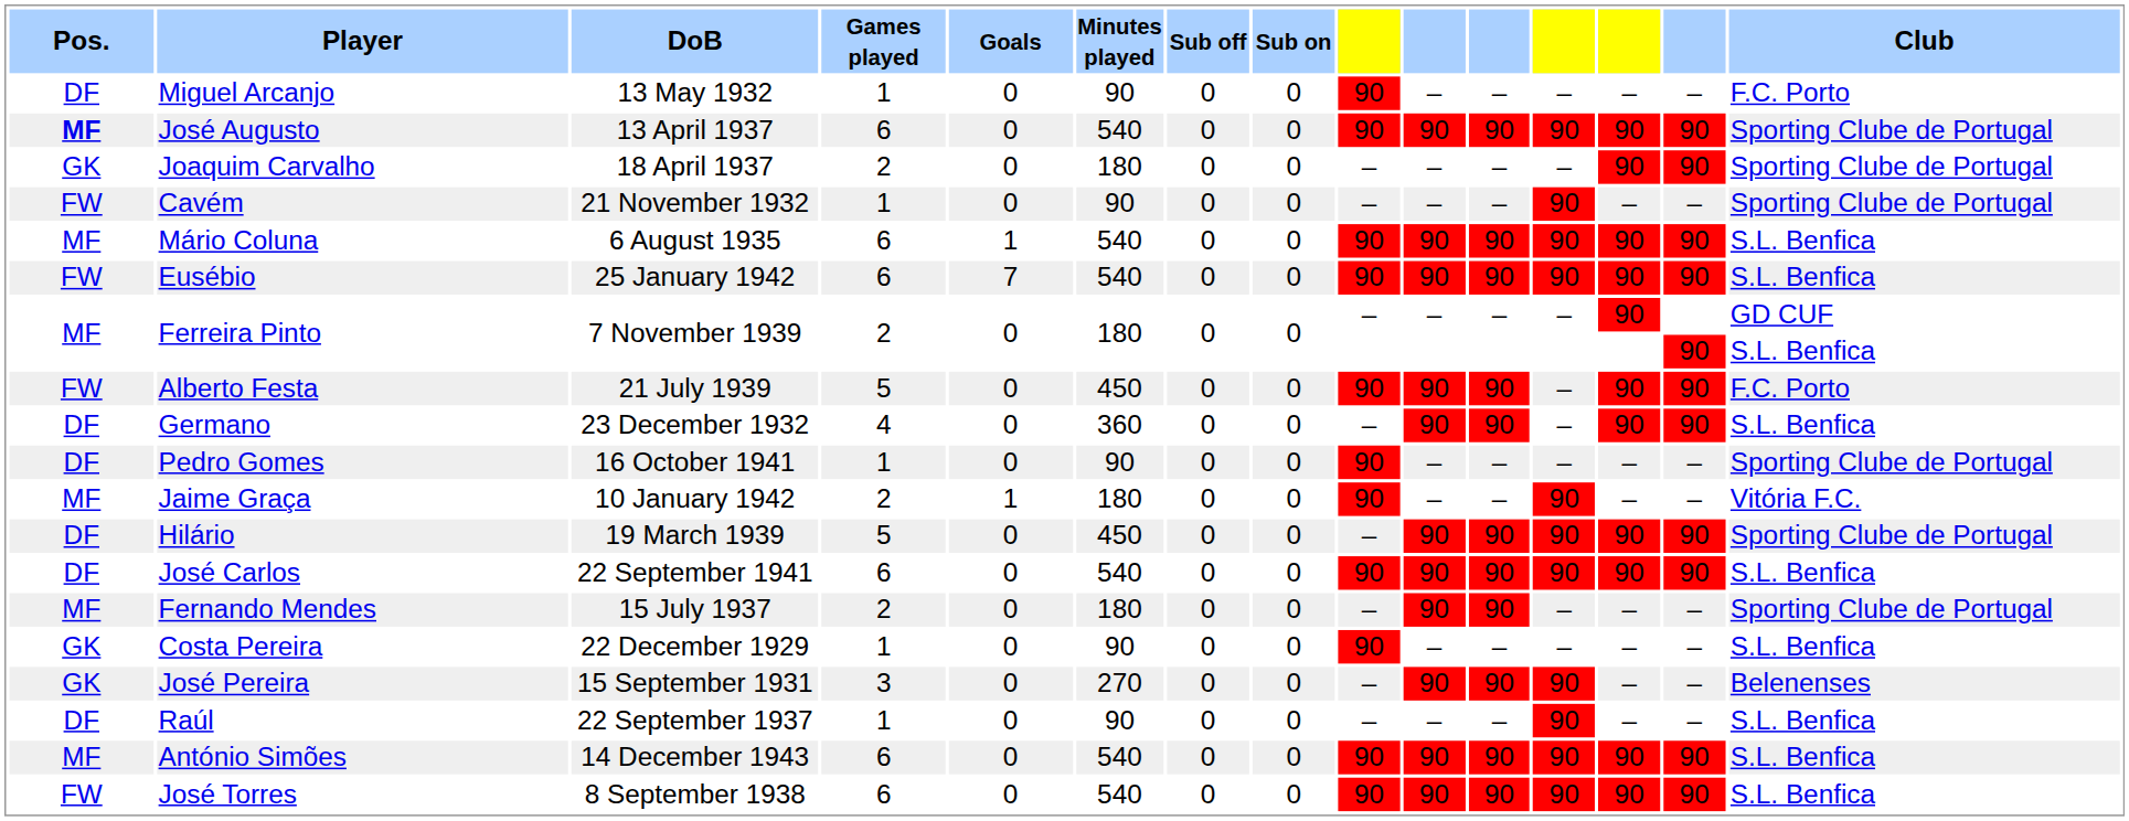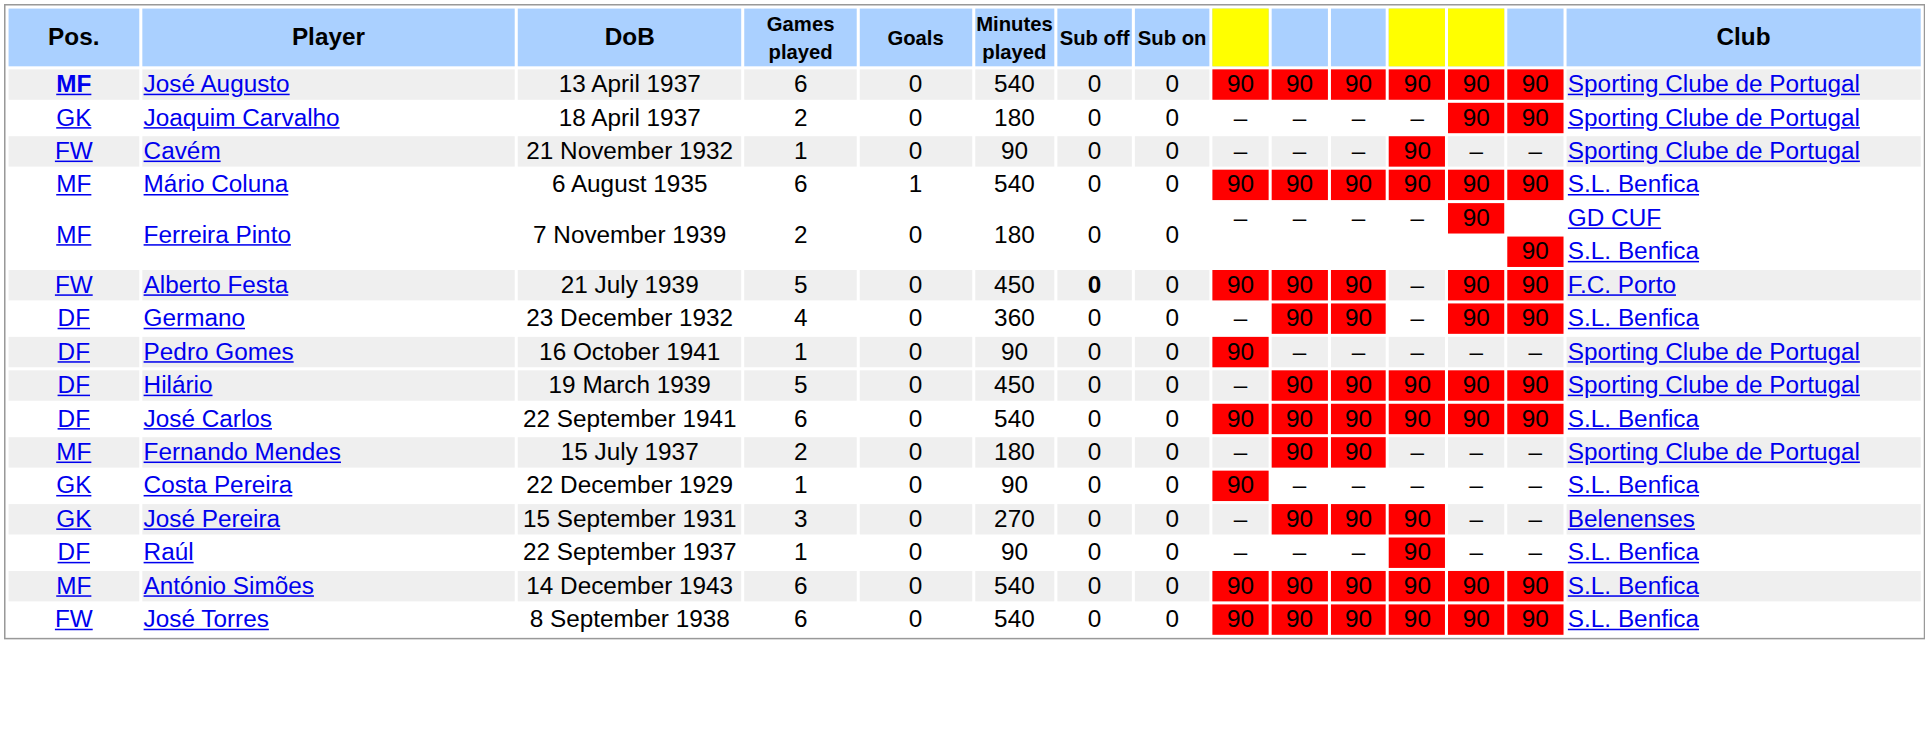 <table border="0" width="100%" style="border: 1px solid #999; background-color:#FFFFFF; text-align:center">
 <tr align="center" bgcolor="#AAD0FF">
 <th width=7%>Pos.</th>
 <th width=20%>Player</th>
 <th width=12%>DoB</th>
 <th width=6%><small>Games<br>played</small></th>
 <th width=6%><small>Goals</small></th>
 <th width=4%><small>Minutes<br>played</small></th>
 <th width=4%><small>Sub off</small></th>
 <th width=4%><small>Sub on</small></th>
 <th width=3% bgcolor=yellow></th>
 <th width=3%></th>
 <th width=3%></th>
 <th width=3% bgcolor=yellow></th>
 <th width=3% bgcolor=yellow></th>
 <th width=3%></th>
 <th width=27%>Club</th>
-</tr>
-<tr>
-<td><a href='#'>DF</a></td>
-<td align="left"><a href='#'>Miguel Arcanjo</a></td>
-<td>13 May 1932</td>
-<td>1</td>
-<td>0</td>
-<td>90</td>
-<td>0</td>
-<td>0</td>
-<td bgcolor=red>90</td>
-<td>–</td>
-<td>–</td>
-<td>–</td>
-<td>–</td>
-<td>–</td>
-<td align="left"> <a href='#'>F.C. Porto</a></td>
 </tr>
 <tr bgcolor="#EFEFEF">
 <td><strong><a href='#'>MF</a></strong></td>
 <td align="left"><a href='#'>José Augusto</a></td>
 <td>13 April 1937</td>
 <td>6</td>
 <td>0</td>
 <td>540</td>
 <td>0</td>
 <td>0</td>
 <td bgcolor=red>90</td>
 <td bgcolor=red>90</td>
 <td bgcolor=red>90</td>
 <td bgcolor=red>90</td>
 <td bgcolor=red>90</td>
 <td bgcolor=red>90</td>
 <td align="left"> <a href='#'>Sporting Clube de Portugal</a></td>
 </tr>
 <tr>
 <td><a href='#'>GK</a></td>
 <td align="left"><a href='#'>Joaquim Carvalho</a></td>
 <td>18 April 1937</td>
 <td>2</td>
 <td>0</td>
 <td>180</td>
 <td>0</td>
 <td>0</td>
 <td>–</td>
 <td>–</td>
 <td>–</td>
 <td>–</td>
 <td bgcolor=red>90</td>
 <td bgcolor=red>90</td>
 <td align="left"> <a href='#'>Sporting Clube de Portugal</a></td>
 </tr>
 <tr bgcolor="#EFEFEF">
 <td><a href='#'>FW</a></td>
 <td align="left"><a href='#'>Cavém</a></td>
 <td>21 November 1932</td>
 <td>1</td>
 <td>0</td>
 <td>90</td>
 <td>0</td>
 <td>0</td>
 <td>–</td>
 <td>–</td>
 <td>–</td>
 <td bgcolor=red>90</td>
 <td>–</td>
 <td>–</td>
 <td align="left"> <a href='#'>Sporting Clube de Portugal</a></td>
 </tr>
 <tr>
 <td><a href='#'>MF</a></td>
 <td align="left"><a href='#'>Mário Coluna</a></td>
 <td>6 August 1935</td>
 <td>6</td>
 <td>1</td>
 <td>540</td>
 <td>0</td>
 <td>0</td>
 <td bgcolor=red>90</td>
 <td bgcolor=red>90</td>
 <td bgcolor=red>90</td>
 <td bgcolor=red>90</td>
 <td bgcolor=red>90</td>
 <td bgcolor=red>90</td>
 <td align="left"> <a href='#'>S.L. Benfica</a></td>
 </tr>
-<tr bgcolor="#EFEFEF">
-<td><a href='#'>FW</a></td>
-<td align="left"><a href='#'>Eusébio</a></td>
-<td>25 January 1942</td>
-<td>6</td>
-<td>7</td>
-<td>540</td>
-<td>0</td>
-<td>0</td>
-<td bgcolor=red>90</td>
-<td bgcolor=red>90</td>
-<td bgcolor=red>90</td>
-<td bgcolor=red>90</td>
-<td bgcolor=red>90</td>
-<td bgcolor=red>90</td>
-<td align="left"> <a href='#'>S.L. Benfica</a></td>
-</tr>
 <tr>
 <td rowspan=2><a href='#'>MF</a></td>
 <td align="left" rowspan=2><a href='#'>Ferreira Pinto</a></td>
 <td rowspan=2>7 November 1939</td>
 <td rowspan=2>2</td>
 <td rowspan=2>0</td>
 <td rowspan=2>180</td>
 <td rowspan=2>0</td>
 <td rowspan=2>0</td>
 <td>–</td>
 <td>–</td>
 <td>–</td>
 <td>–</td>
 <td bgcolor=red>90</td>
 <td></td>
 <td align="left"> <a href='#'>GD CUF</a></td>
 </tr>
 <tr>
 <td></td>
 <td></td>
 <td></td>
 <td></td>
 <td></td>
 <td bgcolor=red>90</td>
 <td align="left"> <a href='#'>S.L. Benfica</a></td>
 </tr>
 <tr bgcolor="#EFEFEF">
 <td><a href='#'>FW</a></td>
 <td align="left"><a href='#'>Alberto Festa</a></td>
 <td>21 July 1939</td>
 <td>5</td>
 <td>0</td>
 <td>450</td>
-<td>0</td>
+<td><strong>0</strong></td>
 <td>0</td>
 <td bgcolor=red>90</td>
 <td bgcolor=red>90</td>
 <td bgcolor=red>90</td>
 <td>–</td>
 <td bgcolor=red>90</td>
 <td bgcolor=red>90</td>
 <td align="left"> <a href='#'>F.C. Porto</a></td>
 </tr>
 <tr>
 <td><a href='#'>DF</a></td>
 <td align="left"><a href='#'>Germano</a></td>
 <td>23 December 1932</td>
 <td>4</td>
 <td>0</td>
 <td>360</td>
 <td>0</td>
 <td>0</td>
 <td>–</td>
 <td bgcolor=red>90</td>
 <td bgcolor=red>90</td>
 <td>–</td>
 <td bgcolor=red>90</td>
 <td bgcolor=red>90</td>
 <td align="left"> <a href='#'>S.L. Benfica</a></td>
 </tr>
 <tr bgcolor="#EFEFEF">
 <td><a href='#'>DF</a></td>
 <td align="left"><a href='#'>Pedro Gomes</a></td>
 <td>16 October 1941</td>
 <td>1</td>
 <td>0</td>
 <td>90</td>
 <td>0</td>
 <td>0</td>
 <td bgcolor=red>90</td>
 <td>–</td>
 <td>–</td>
 <td>–</td>
 <td>–</td>
 <td>–</td>
 <td align="left"> <a href='#'>Sporting Clube de Portugal</a></td>
-</tr>
-<tr>
-<td><a href='#'>MF</a></td>
-<td align="left"><a href='#'>Jaime Graça</a></td>
-<td>10 January 1942</td>
-<td>2</td>
-<td>1</td>
-<td>180</td>
-<td>0</td>
-<td>0</td>
-<td bgcolor=red>90</td>
-<td>–</td>
-<td>–</td>
-<td bgcolor=red>90</td>
-<td>–</td>
-<td>–</td>
-<td align="left"> <a href='#'>Vitória F.C.</a></td>
 </tr>
 <tr bgcolor="#EFEFEF">
 <td><a href='#'>DF</a></td>
 <td align="left"><a href='#'>Hilário</a></td>
 <td>19 March 1939</td>
 <td>5</td>
 <td>0</td>
 <td>450</td>
 <td>0</td>
 <td>0</td>
 <td>–</td>
 <td bgcolor=red>90</td>
 <td bgcolor=red>90</td>
 <td bgcolor=red>90</td>
 <td bgcolor=red>90</td>
 <td bgcolor=red>90</td>
 <td align="left"> <a href='#'>Sporting Clube de Portugal</a></td>
 </tr>
 <tr>
 <td><a href='#'>DF</a></td>
 <td align="left"><a href='#'>José Carlos</a></td>
 <td>22 September 1941</td>
 <td>6</td>
 <td>0</td>
 <td>540</td>
 <td>0</td>
 <td>0</td>
 <td bgcolor=red>90</td>
 <td bgcolor=red>90</td>
 <td bgcolor=red>90</td>
 <td bgcolor=red>90</td>
 <td bgcolor=red>90</td>
 <td bgcolor=red>90</td>
 <td align="left"> <a href='#'>S.L. Benfica</a></td>
 </tr>
 <tr bgcolor="#EFEFEF">
 <td><a href='#'>MF</a></td>
 <td align="left"><a href='#'>Fernando Mendes</a></td>
 <td>15 July 1937</td>
 <td>2</td>
 <td>0</td>
 <td>180</td>
 <td>0</td>
 <td>0</td>
 <td>–</td>
 <td bgcolor=red>90</td>
 <td bgcolor=red>90</td>
 <td>–</td>
 <td>–</td>
 <td>–</td>
 <td align="left"> <a href='#'>Sporting Clube de Portugal</a></td>
 </tr>
 <tr>
 <td><a href='#'>GK</a></td>
 <td align="left"><a href='#'>Costa Pereira</a></td>
 <td>22 December 1929</td>
 <td>1</td>
 <td>0</td>
 <td>90</td>
 <td>0</td>
 <td>0</td>
 <td bgcolor=red>90</td>
 <td>–</td>
 <td>–</td>
 <td>–</td>
 <td>–</td>
 <td>–</td>
 <td align="left"> <a href='#'>S.L. Benfica</a></td>
 </tr>
 <tr bgcolor="#EFEFEF">
 <td><a href='#'>GK</a></td>
 <td align="left"><a href='#'>José Pereira</a></td>
 <td>15 September 1931</td>
 <td>3</td>
 <td>0</td>
 <td>270</td>
 <td>0</td>
 <td>0</td>
 <td>–</td>
 <td bgcolor=red>90</td>
 <td bgcolor=red>90</td>
 <td bgcolor=red>90</td>
 <td>–</td>
 <td>–</td>
 <td align="left"> <a href='#'>Belenenses</a></td>
 </tr>
 <tr>
 <td><a href='#'>DF</a></td>
 <td align="left"><a href='#'>Raúl</a></td>
 <td>22 September 1937</td>
 <td>1</td>
 <td>0</td>
 <td>90</td>
 <td>0</td>
 <td>0</td>
 <td>–</td>
 <td>–</td>
 <td>–</td>
 <td bgcolor=red>90</td>
 <td>–</td>
 <td>–</td>
 <td align="left"> <a href='#'>S.L. Benfica</a></td>
 </tr>
 <tr bgcolor="#EFEFEF">
 <td><a href='#'>MF</a></td>
 <td align="left"><a href='#'>António Simões</a></td>
 <td>14 December 1943</td>
 <td>6</td>
 <td>0</td>
 <td>540</td>
 <td>0</td>
 <td>0</td>
 <td bgcolor=red>90</td>
 <td bgcolor=red>90</td>
 <td bgcolor=red>90</td>
 <td bgcolor=red>90</td>
 <td bgcolor=red>90</td>
 <td bgcolor=red>90</td>
 <td align="left"> <a href='#'>S.L. Benfica</a></td>
 </tr>
 <tr>
 <td><a href='#'>FW</a></td>
 <td align="left"><a href='#'>José Torres</a></td>
 <td>8 September 1938</td>
 <td>6</td>
 <td>0</td>
 <td>540</td>
 <td>0</td>
 <td>0</td>
 <td bgcolor=red>90</td>
 <td bgcolor=red>90</td>
 <td bgcolor=red>90</td>
 <td bgcolor=red>90</td>
 <td bgcolor=red>90</td>
 <td bgcolor=red>90</td>
 <td align="left"> <a href='#'>S.L. Benfica</a></td>
 </tr>
 </table>
